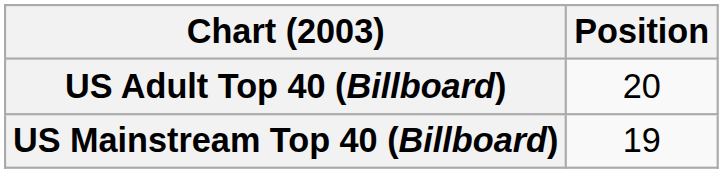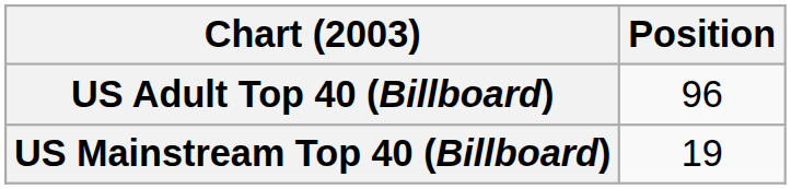 <table class="wikitable plainrowheaders" style="text-align:center">
 <tr>
 <th scope="col">Chart (2003)</th>
 <th scope="col">Position</th>
 </tr>
 <tr>
 <th scope="row">US Adult Top 40 (<em>Billboard</em>)</th>
-<td>20</td>
+<td>96</td>
 </tr>
 <tr>
 <th scope="row">US Mainstream Top 40 (<em>Billboard</em>)</th>
 <td>19</td>
 </tr>
 </table>
